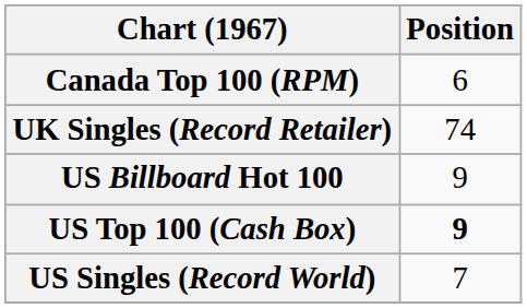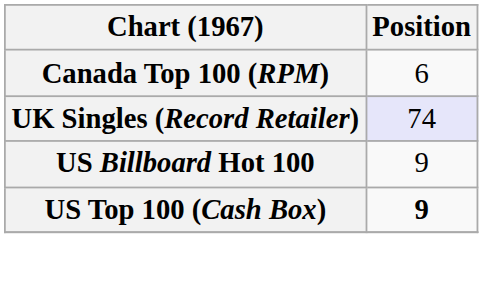 <table class="wikitable sortable plainrowheaders" style="text-align:center;">
 <tr>
 <th scope="col">Chart (1967)</th>
 <th scope="col">Position</th>
 </tr>
 <tr>
 <th scope="row">Canada Top 100 (<em>RPM</em>)</th>
 <td>6</td>
 </tr>
 <tr>
 <th scope="row">UK Singles (<em>Record Retailer</em>)</th>
-<td>74</td>
+<td style="background: lavender;">74</td>
 </tr>
 <tr>
 <th scope="row">US <em>Billboard</em> Hot 100</th>
 <td>9</td>
 </tr>
 <tr>
 <th scope="row">US Top 100 (<em>Cash Box</em>)</th>
 <td><strong>9</strong></td>
 </tr>
 <tr>
-<th scope="row">US Singles (<em>Record World</em>)</th>
-<td>7</td>
-</tr>
-<tr>
 </tr>
 </table>
